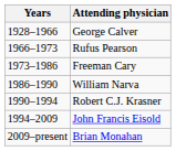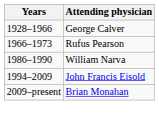 <table class="wikitable" border="1">
 <tr>
 <th>Years</th>
 <th>Attending physician</th>
 </tr>
 <tr>
 <td>1928–1966</td>
 <td>George Calver</td>
 </tr>
 <tr>
 <td>1966–1973</td>
 <td>Rufus Pearson</td>
 </tr>
 <tr>
-<td>1973–1986</td>
-<td>Freeman Cary</td>
-</tr>
-<tr>
 <td>1986–1990</td>
 <td>William Narva</td>
-</tr>
-<tr>
-<td>1990–1994</td>
-<td>Robert C.J. Krasner</td>
 </tr>
 <tr>
 <td>1994–2009</td>
 <td><a href='#'>John Francis Eisold</a></td>
 </tr>
 <tr>
 <td>2009–present</td>
 <td><a href='#'>Brian Monahan</a></td>
 </tr>
 </table>
